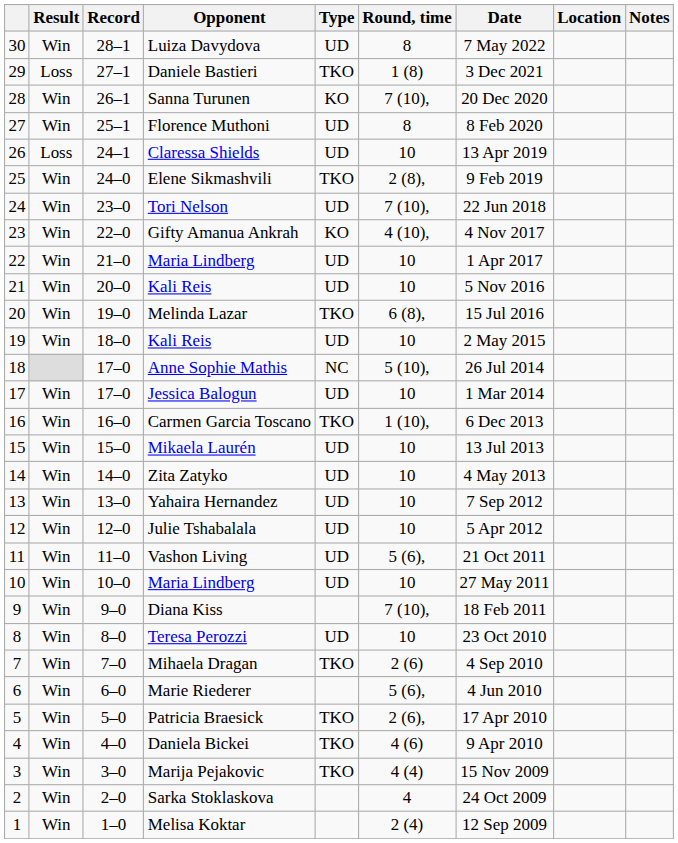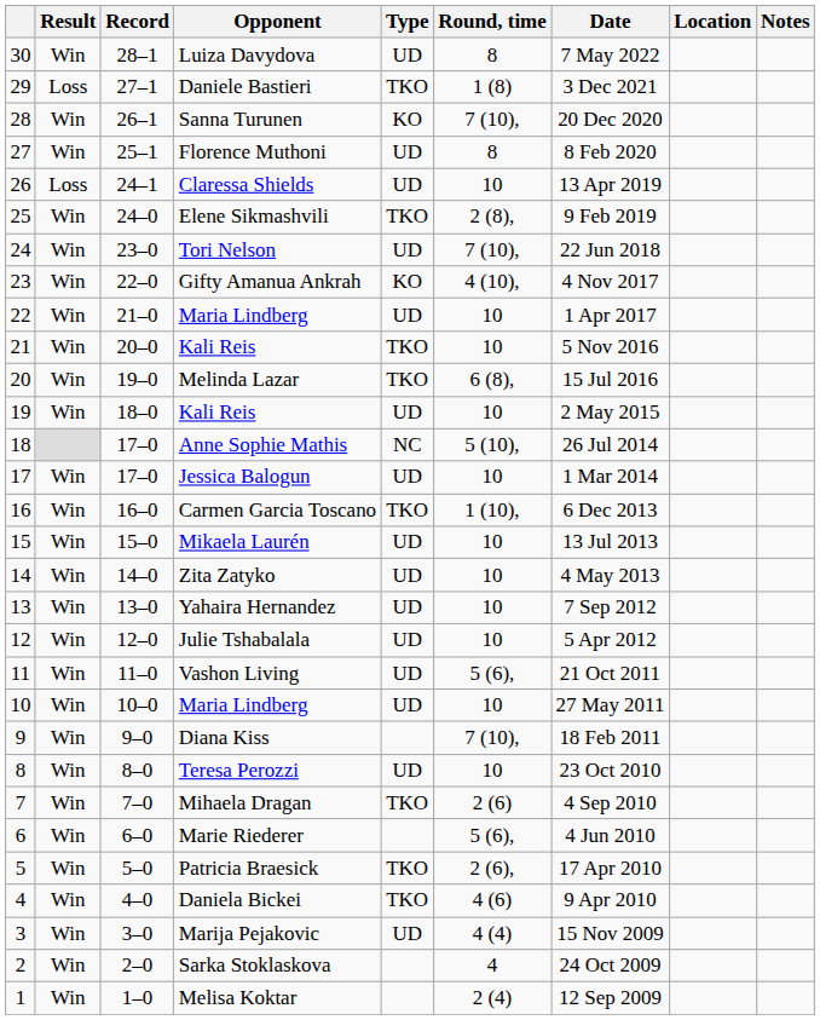 <table class="wikitable" style="text-align:center">
 <tr>
 <th></th>
 <th>Result</th>
 <th>Record</th>
 <th>Opponent</th>
 <th>Type</th>
 <th>Round, time</th>
 <th>Date</th>
 <th>Location</th>
 <th>Notes</th>
 </tr>
 <tr>
 <td>30</td>
 <td>Win</td>
 <td>28–1 </td>
 <td style="text-align:left;">	Luiza Davydova</td>
 <td>UD</td>
 <td>8</td>
 <td>7 May 2022</td>
 <td style="text-align:left;"></td>
 <td style="text-align:left;"></td>
 </tr>
 <tr>
 <td>29</td>
 <td>Loss</td>
 <td>27–1 </td>
 <td style="text-align:left;">	Daniele Bastieri</td>
 <td>TKO</td>
 <td>1 (8)</td>
 <td>3 Dec 2021</td>
 <td style="text-align:left;"></td>
 <td style="text-align:left;"></td>
 </tr>
 <tr>
 <td>28</td>
 <td>Win</td>
 <td>26–1 </td>
 <td style="text-align:left;"> Sanna Turunen</td>
 <td>KO</td>
 <td>7 (10), </td>
 <td>20 Dec 2020</td>
 <td style="text-align:left;"></td>
 <td style="text-align:left;"></td>
 </tr>
 <tr>
 <td>27</td>
 <td>Win</td>
 <td>25–1 </td>
 <td style="text-align:left;"> Florence Muthoni</td>
 <td>UD</td>
 <td>8</td>
 <td>8 Feb 2020</td>
 <td style="text-align:left;"></td>
 <td></td>
 </tr>
 <tr>
 <td>26</td>
 <td>Loss</td>
 <td>24–1 </td>
 <td style="text-align:left;"> <a href='#'>Claressa Shields</a></td>
 <td>UD</td>
 <td>10</td>
 <td>13 Apr 2019</td>
 <td style="text-align:left;"> </td>
 <td style="text-align:left;"></td>
 </tr>
 <tr>
 <td>25</td>
 <td>Win</td>
 <td>24–0 </td>
 <td style="text-align:left;"> Elene Sikmashvili</td>
 <td>TKO</td>
 <td>2 (8), </td>
 <td>9 Feb 2019</td>
 <td style="text-align:left;"> </td>
 <td></td>
 </tr>
 <tr>
 <td>24</td>
 <td>Win</td>
 <td>23–0 </td>
 <td style="text-align:left;"> <a href='#'>Tori Nelson</a></td>
 <td>UD</td>
 <td>7 (10), </td>
 <td>22 Jun 2018</td>
 <td style="text-align:left;"> </td>
 <td style="text-align:left;"></td>
 </tr>
 <tr>
 <td>23</td>
 <td>Win</td>
 <td>22–0 </td>
 <td style="text-align:left;"> Gifty Amanua Ankrah</td>
 <td>KO</td>
 <td>4 (10), </td>
 <td>4 Nov 2017</td>
 <td style="text-align:left;"> </td>
 <td style="text-align:left;"></td>
 </tr>
 <tr>
 <td>22</td>
 <td>Win</td>
 <td>21–0 </td>
 <td style="text-align:left;"> <a href='#'>Maria Lindberg</a></td>
 <td>UD</td>
 <td>10</td>
 <td>1 Apr 2017</td>
 <td style="text-align:left;"> </td>
 <td style="text-align:left;"></td>
 </tr>
 <tr>
 <td>21</td>
 <td>Win</td>
 <td>20–0 </td>
 <td style="text-align:left;"> <a href='#'>Kali Reis</a></td>
-<td>UD</td>
+<td>TKO</td>
 <td>10</td>
 <td>5 Nov 2016</td>
 <td style="text-align:left;"> </td>
 <td style="text-align:left;"></td>
 </tr>
 <tr>
 <td>20</td>
 <td>Win</td>
 <td>19–0 </td>
 <td style="text-align:left;"> Melinda Lazar</td>
 <td>TKO</td>
 <td>6 (8), </td>
 <td>15 Jul 2016</td>
 <td style="text-align:left;"> </td>
 <td></td>
 </tr>
 <tr>
 <td>19</td>
 <td>Win</td>
 <td>18–0 </td>
 <td style="text-align:left;"> <a href='#'>Kali Reis</a></td>
 <td>UD</td>
 <td>10</td>
 <td>2 May 2015</td>
 <td style="text-align:left;"> </td>
 <td style="text-align:left;"></td>
 </tr>
 <tr>
 <td>18</td>
 <td style="background:#DDD"></td>
 <td>17–0 </td>
 <td style="text-align:left;"> <a href='#'>Anne Sophie Mathis</a></td>
 <td>NC</td>
 <td>5 (10), </td>
 <td>26 Jul 2014</td>
 <td style="text-align:left;"> </td>
 <td style="text-align:left;"></td>
 </tr>
 <tr>
 <td>17</td>
 <td>Win</td>
 <td>17–0</td>
 <td style="text-align:left;"> <a href='#'>Jessica Balogun</a></td>
 <td>UD</td>
 <td>10</td>
 <td>1 Mar 2014</td>
 <td style="text-align:left;"> </td>
 <td style="text-align:left;"></td>
 </tr>
 <tr>
 <td>16</td>
 <td>Win</td>
 <td>16–0</td>
 <td style="text-align:left;"> Carmen Garcia Toscano</td>
 <td>TKO</td>
 <td>1 (10), </td>
 <td>6 Dec 2013</td>
 <td style="text-align:left;"> </td>
 <td style="text-align:left;"></td>
 </tr>
 <tr>
 <td>15</td>
 <td>Win</td>
 <td>15–0</td>
 <td style="text-align:left;"> <a href='#'>Mikaela Laurén</a></td>
 <td>UD</td>
 <td>10</td>
 <td>13 Jul 2013</td>
 <td style="text-align:left;"> </td>
 <td style="text-align:left;"></td>
 </tr>
 <tr>
 <td>14</td>
 <td>Win</td>
 <td>14–0</td>
 <td style="text-align:left;"> Zita Zatyko</td>
 <td>UD</td>
 <td>10</td>
 <td>4 May 2013</td>
 <td style="text-align:left;"> </td>
 <td style="text-align:left;"></td>
 </tr>
 <tr>
 <td>13</td>
 <td>Win</td>
 <td>13–0</td>
 <td style="text-align:left;"> Yahaira Hernandez</td>
 <td>UD</td>
 <td>10</td>
 <td>7 Sep 2012</td>
 <td style="text-align:left;"> </td>
 <td style="text-align:left;"></td>
 </tr>
 <tr>
 <td>12</td>
 <td>Win</td>
 <td>12–0</td>
 <td style="text-align:left;"> Julie Tshabalala</td>
 <td>UD</td>
 <td>10</td>
 <td>5 Apr 2012</td>
 <td style="text-align:left;"> </td>
 <td style="text-align:left;"></td>
 </tr>
 <tr>
 <td>11</td>
 <td>Win</td>
 <td>11–0</td>
 <td style="text-align:left;"> Vashon Living</td>
 <td>UD</td>
 <td>5 (6), </td>
 <td>21 Oct 2011</td>
 <td style="text-align:left;"> </td>
 <td style="text-align:left;"></td>
 </tr>
 <tr>
 <td>10</td>
 <td>Win</td>
 <td>10–0</td>
 <td style="text-align:left;"> <a href='#'>Maria Lindberg</a></td>
 <td>UD</td>
 <td>10</td>
 <td>27 May 2011</td>
 <td style="text-align:left;"> </td>
 <td style="text-align:left;"></td>
 </tr>
 <tr>
 <td>9</td>
 <td>Win</td>
 <td>9–0</td>
 <td style="text-align:left;"> Diana Kiss</td>
 <td></td>
 <td>7 (10), </td>
 <td>18 Feb 2011</td>
 <td style="text-align:left;"> </td>
 <td style="text-align:left;"></td>
 </tr>
 <tr>
 <td>8</td>
 <td>Win</td>
 <td>8–0</td>
 <td style="text-align:left;"> <a href='#'>Teresa Perozzi</a></td>
 <td>UD</td>
 <td>10</td>
 <td>23 Oct 2010</td>
 <td style="text-align:left;"> </td>
 <td style="text-align:left;"></td>
 </tr>
 <tr>
 <td>7</td>
 <td>Win</td>
 <td>7–0</td>
 <td style="text-align:left;"> Mihaela Dragan</td>
 <td>TKO</td>
 <td>2 (6)</td>
 <td>4 Sep 2010</td>
 <td style="text-align:left;"> </td>
 <td></td>
 </tr>
 <tr>
 <td>6</td>
 <td>Win</td>
 <td>6–0</td>
 <td style="text-align:left;"> Marie Riederer</td>
 <td></td>
 <td>5 (6), </td>
 <td>4 Jun 2010</td>
 <td style="text-align:left;"> </td>
 <td></td>
 </tr>
 <tr>
 <td>5</td>
 <td>Win</td>
 <td>5–0</td>
 <td style="text-align:left;"> Patricia Braesick</td>
 <td>TKO</td>
 <td>2 (6), </td>
 <td>17 Apr 2010</td>
 <td style="text-align:left;"> </td>
 <td></td>
 </tr>
 <tr>
 <td>4</td>
 <td>Win</td>
 <td>4–0</td>
 <td style="text-align:left;"> Daniela Bickei</td>
 <td>TKO</td>
 <td>4 (6)</td>
 <td>9 Apr 2010</td>
 <td style="text-align:left;"> </td>
 <td></td>
 </tr>
 <tr>
 <td>3</td>
 <td>Win</td>
 <td>3–0</td>
 <td style="text-align:left;"> Marija Pejakovic</td>
-<td>TKO</td>
+<td>UD</td>
 <td>4 (4)</td>
 <td>15 Nov 2009</td>
 <td style="text-align:left;"> </td>
 <td></td>
 </tr>
 <tr>
 <td>2</td>
 <td>Win</td>
 <td>2–0</td>
 <td style="text-align:left;"> Sarka Stoklaskova</td>
 <td></td>
 <td>4</td>
 <td>24 Oct 2009</td>
 <td style="text-align:left;"> </td>
 <td></td>
 </tr>
 <tr>
 <td>1</td>
 <td>Win</td>
 <td>1–0</td>
 <td style="text-align:left;"> Melisa Koktar</td>
 <td></td>
 <td>2 (4)</td>
 <td>12 Sep 2009</td>
 <td style="text-align:left;"> </td>
 <td></td>
 </tr>
 </table>
